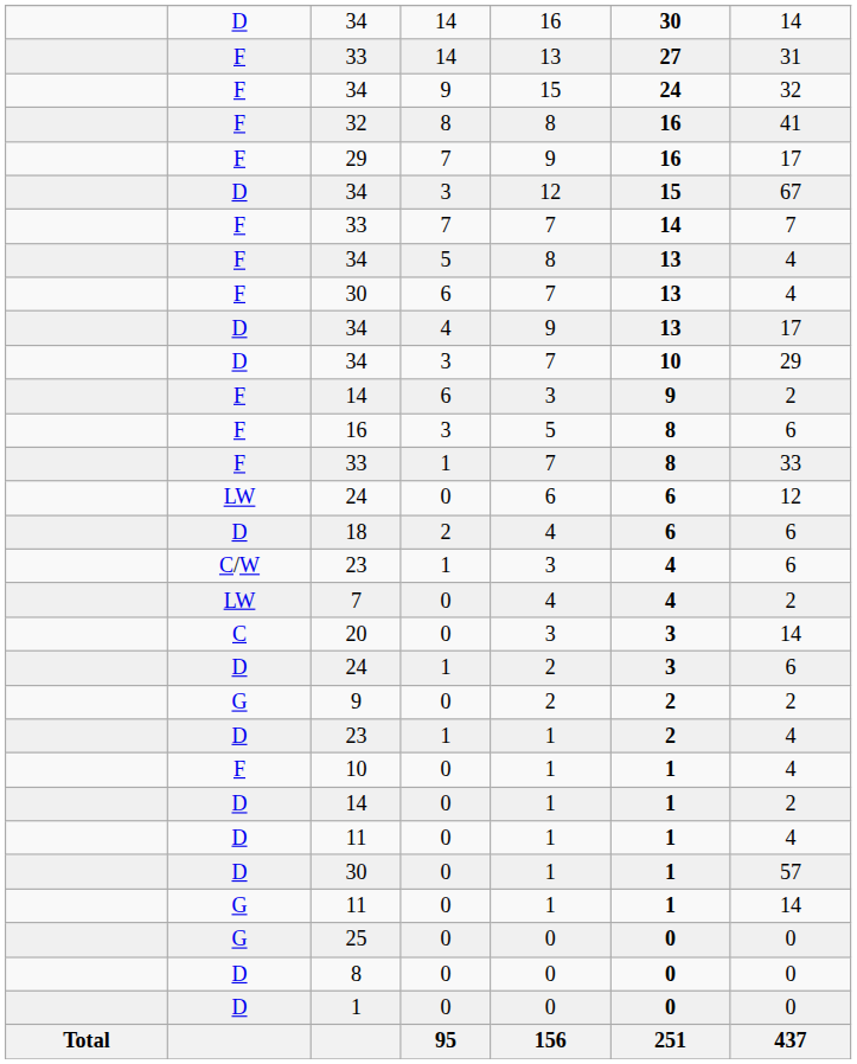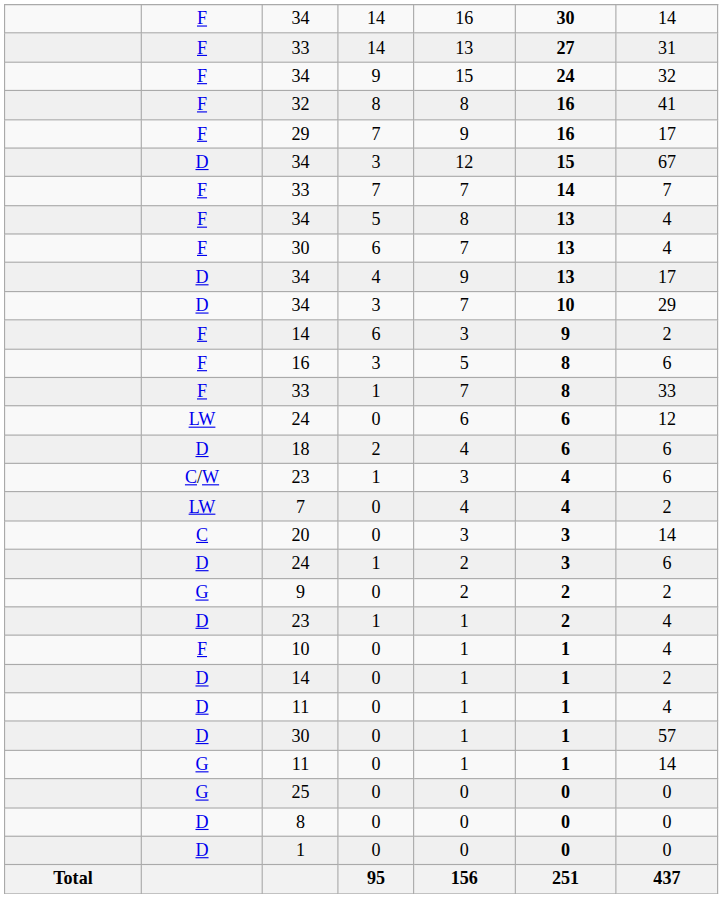 <table class="wikitable sortable" width ="50%">
 <tr align="center">
 </tr>
 <tr align="center" bgcolor="">
 <td></td>
-<td><a href='#'>D</a></td>
+<td><a href='#'>F</a></td>
 <td>34</td>
 <td>14</td>
 <td>16</td>
 <td><strong>30</strong></td>
 <td>14</td>
 </tr>
 <tr align="center" bgcolor="f0f0f0">
 <td></td>
 <td><a href='#'>F</a></td>
 <td>33</td>
 <td>14</td>
 <td>13</td>
 <td><strong>27</strong></td>
 <td>31</td>
 </tr>
 <tr align="center" bgcolor="">
 <td></td>
 <td><a href='#'>F</a></td>
 <td>34</td>
 <td>9</td>
 <td>15</td>
 <td><strong>24</strong></td>
 <td>32</td>
 </tr>
 <tr align="center" bgcolor="f0f0f0">
 <td></td>
 <td><a href='#'>F</a></td>
 <td>32</td>
 <td>8</td>
 <td>8</td>
 <td><strong>16</strong></td>
 <td>41</td>
 </tr>
 <tr align="center" bgcolor="">
 <td></td>
 <td><a href='#'>F</a></td>
 <td>29</td>
 <td>7</td>
 <td>9</td>
 <td><strong>16</strong></td>
 <td>17</td>
 </tr>
 <tr align="center" bgcolor="f0f0f0">
 <td></td>
 <td><a href='#'>D</a></td>
 <td>34</td>
 <td>3</td>
 <td>12</td>
 <td><strong>15</strong></td>
 <td>67</td>
 </tr>
 <tr align="center" bgcolor="">
 <td></td>
 <td><a href='#'>F</a></td>
 <td>33</td>
 <td>7</td>
 <td>7</td>
 <td><strong>14</strong></td>
 <td>7</td>
 </tr>
 <tr align="center" bgcolor="f0f0f0">
 <td></td>
 <td><a href='#'>F</a></td>
 <td>34</td>
 <td>5</td>
 <td>8</td>
 <td><strong>13</strong></td>
 <td>4</td>
 </tr>
 <tr align="center" bgcolor="">
 <td></td>
 <td><a href='#'>F</a></td>
 <td>30</td>
 <td>6</td>
 <td>7</td>
 <td><strong>13</strong></td>
 <td>4</td>
 </tr>
 <tr align="center" bgcolor="f0f0f0">
 <td></td>
 <td><a href='#'>D</a></td>
 <td>34</td>
 <td>4</td>
 <td>9</td>
 <td><strong>13</strong></td>
 <td>17</td>
 </tr>
 <tr align="center" bgcolor="">
 <td></td>
 <td><a href='#'>D</a></td>
 <td>34</td>
 <td>3</td>
 <td>7</td>
 <td><strong>10</strong></td>
 <td>29</td>
 </tr>
 <tr align="center" bgcolor="f0f0f0">
 <td></td>
 <td><a href='#'>F</a></td>
 <td>14</td>
 <td>6</td>
 <td>3</td>
 <td><strong>9</strong></td>
 <td>2</td>
 </tr>
 <tr align="center" bgcolor="">
 <td></td>
 <td><a href='#'>F</a></td>
 <td>16</td>
 <td>3</td>
 <td>5</td>
 <td><strong>8</strong></td>
 <td>6</td>
 </tr>
 <tr align="center" bgcolor="f0f0f0">
 <td></td>
 <td><a href='#'>F</a></td>
 <td>33</td>
 <td>1</td>
 <td>7</td>
 <td><strong>8</strong></td>
 <td>33</td>
 </tr>
 <tr align="center" bgcolor="">
 <td></td>
 <td><a href='#'>LW</a></td>
 <td>24</td>
 <td>0</td>
 <td>6</td>
 <td><strong>6</strong></td>
 <td>12</td>
 </tr>
 <tr align="center" bgcolor="f0f0f0">
 <td></td>
 <td><a href='#'>D</a></td>
 <td>18</td>
 <td>2</td>
 <td>4</td>
 <td><strong>6</strong></td>
 <td>6</td>
 </tr>
 <tr align="center" bgcolor="">
 <td></td>
 <td><a href='#'>C</a>/<a href='#'>W</a></td>
 <td>23</td>
 <td>1</td>
 <td>3</td>
 <td><strong>4</strong></td>
 <td>6</td>
 </tr>
 <tr align="center" bgcolor="f0f0f0">
 <td></td>
 <td><a href='#'>LW</a></td>
 <td>7</td>
 <td>0</td>
 <td>4</td>
 <td><strong>4</strong></td>
 <td>2</td>
 </tr>
 <tr align="center" bgcolor="">
 <td></td>
 <td><a href='#'>C</a></td>
 <td>20</td>
 <td>0</td>
 <td>3</td>
 <td><strong>3</strong></td>
 <td>14</td>
 </tr>
 <tr align="center" bgcolor="f0f0f0">
 <td></td>
 <td><a href='#'>D</a></td>
 <td>24</td>
 <td>1</td>
 <td>2</td>
 <td><strong>3</strong></td>
 <td>6</td>
 </tr>
 <tr align="center" bgcolor="">
 <td></td>
 <td><a href='#'>G</a></td>
 <td>9</td>
 <td>0</td>
 <td>2</td>
 <td><strong>2</strong></td>
 <td>2</td>
 </tr>
 <tr align="center" bgcolor="f0f0f0">
 <td></td>
 <td><a href='#'>D</a></td>
 <td>23</td>
 <td>1</td>
 <td>1</td>
 <td><strong>2</strong></td>
 <td>4</td>
 </tr>
 <tr align="center" bgcolor="">
 <td></td>
 <td><a href='#'>F</a></td>
 <td>10</td>
 <td>0</td>
 <td>1</td>
 <td><strong>1</strong></td>
 <td>4</td>
 </tr>
 <tr align="center" bgcolor="f0f0f0">
 <td></td>
 <td><a href='#'>D</a></td>
 <td>14</td>
 <td>0</td>
 <td>1</td>
 <td><strong>1</strong></td>
 <td>2</td>
 </tr>
 <tr align="center" bgcolor="">
 <td></td>
 <td><a href='#'>D</a></td>
 <td>11</td>
 <td>0</td>
 <td>1</td>
 <td><strong>1</strong></td>
 <td>4</td>
 </tr>
 <tr align="center" bgcolor="f0f0f0">
 <td></td>
 <td><a href='#'>D</a></td>
 <td>30</td>
 <td>0</td>
 <td>1</td>
 <td><strong>1</strong></td>
 <td>57</td>
 </tr>
 <tr align="center" bgcolor="">
 <td></td>
 <td><a href='#'>G</a></td>
 <td>11</td>
 <td>0</td>
 <td>1</td>
 <td><strong>1</strong></td>
 <td>14</td>
 </tr>
 <tr align="center" bgcolor="f0f0f0">
 <td></td>
 <td><a href='#'>G</a></td>
 <td>25</td>
 <td>0</td>
 <td>0</td>
 <td><strong>0</strong></td>
 <td>0</td>
 </tr>
 <tr align="center" bgcolor="">
 <td></td>
 <td><a href='#'>D</a></td>
 <td>8</td>
 <td>0</td>
 <td>0</td>
 <td><strong>0</strong></td>
 <td>0</td>
 </tr>
 <tr align="center" bgcolor="f0f0f0">
 <td></td>
 <td><a href='#'>D</a></td>
 <td>1</td>
 <td>0</td>
 <td>0</td>
 <td><strong>0</strong></td>
 <td>0</td>
 </tr>
 <tr>
 <th>Total</th>
 <th></th>
 <th></th>
 <th>95</th>
 <th>156</th>
 <th>251</th>
 <th>437</th>
 </tr>
 </table>
